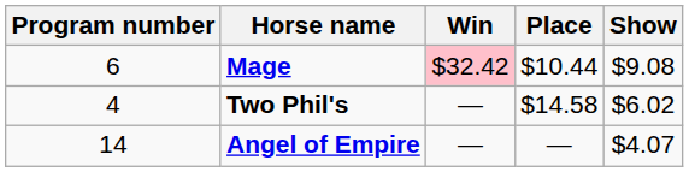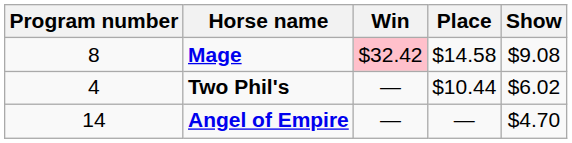 <table class="wikitable" style="text-align: center;">
 <tr>
 <th>Program number</th>
 <th>Horse name</th>
 <th width="40px">Win</th>
 <th width="40px">Place</th>
 <th width="40px">Show</th>
 </tr>
 <tr>
-<td>6</td>
+<td>8</td>
 <td style="text-align: left;"><strong><a href='#'>Mage</a></strong></td>
 <td style="background: pink;">$32.42</td>
-<td>$10.44</td>
+<td>$14.58</td>
 <td>$9.08</td>
 </tr>
 <tr>
 <td>4</td>
 <td style="text-align: left;"><strong>Two Phil's</strong></td>
 <td>—</td>
-<td>$14.58</td>
+<td>$10.44</td>
 <td>$6.02</td>
 </tr>
 <tr>
 <td>14</td>
 <td style="text-align: left;"><strong><a href='#'>Angel of Empire</a></strong></td>
 <td>—</td>
 <td>—</td>
-<td>$4.07</td>
+<td>$4.70</td>
 </tr>
 </table>
